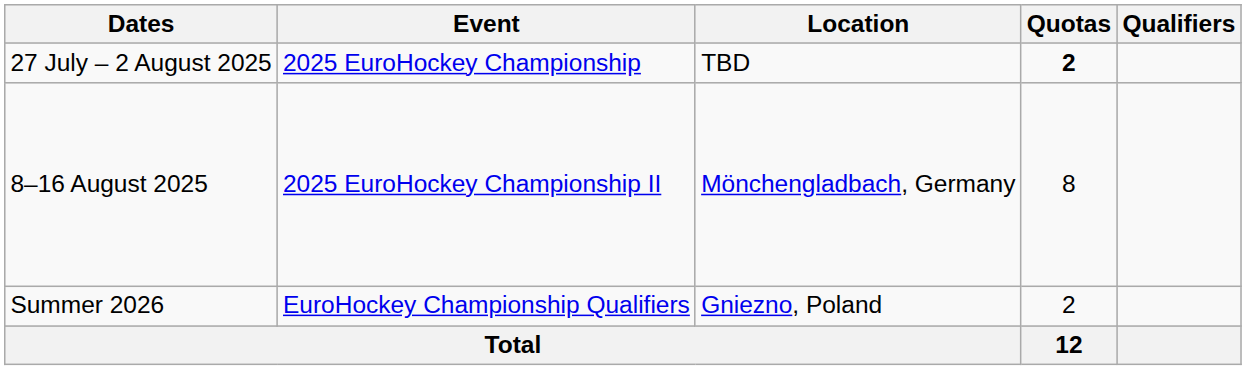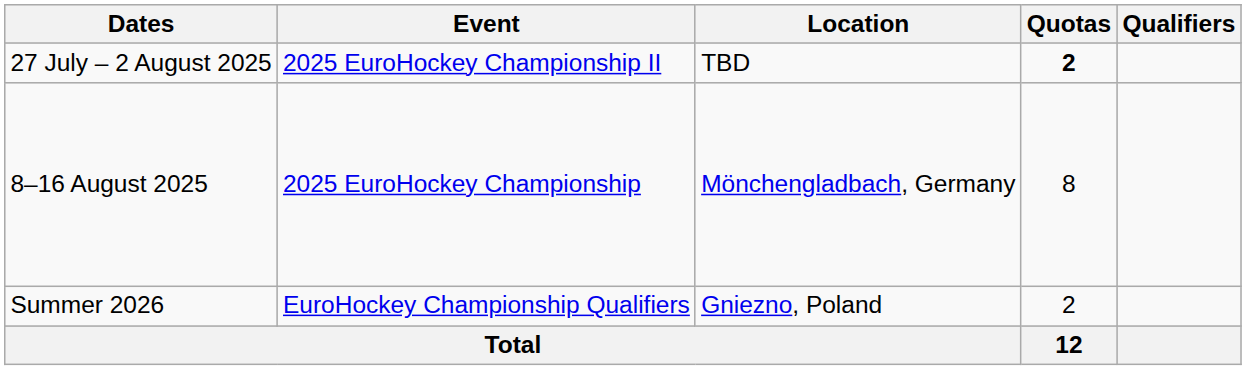 <table class=wikitable>
 <tr>
 <th>Dates</th>
 <th>Event</th>
 <th>Location</th>
 <th>Quotas</th>
 <th>Qualifiers</th>
 </tr>
 <tr>
 <td>27 July – 2 August 2025</td>
-<td><a href='#'>2025 EuroHockey Championship</a></td>
+<td><a href='#'>2025 EuroHockey Championship II</a></td>
 <td>TBD</td>
 <td align=center><strong>2</strong></td>
 <td></td>
 </tr>
 <tr>
 <td>8–16 August 2025</td>
-<td><a href='#'>2025 EuroHockey Championship II</a></td>
+<td><a href='#'>2025 EuroHockey Championship</a></td>
 <td><a href='#'>Mönchengladbach</a>, Germany</td>
 <td align=center>8</td>
 <td><br><br><br><br><br><br><br></td>
 </tr>
 <tr>
 <td>Summer 2026</td>
 <td><a href='#'>EuroHockey Championship Qualifiers</a></td>
 <td><a href='#'>Gniezno</a>, Poland</td>
 <td align=center>2</td>
 <td></td>
 </tr>
 <tr>
 <th colspan=3>Total</th>
 <th>12</th>
 <th></th>
 </tr>
 </table>
